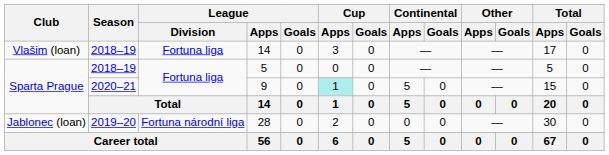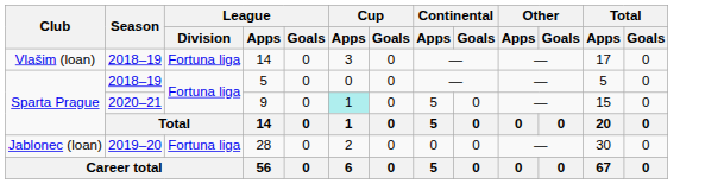 <table class="wikitable" style="text-align:center">
 <tr>
 <th rowspan=2>Club</th>
 <th rowspan=2>Season</th>
 <th colspan=3>League</th>
 <th colspan=2>Cup</th>
 <th colspan=2>Continental</th>
 <th colspan=2>Other</th>
 <th colspan=2>Total</th>
 </tr>
 <tr>
 <th>Division</th>
 <th>Apps</th>
 <th>Goals</th>
 <th>Apps</th>
 <th>Goals</th>
 <th>Apps</th>
 <th>Goals</th>
 <th>Apps</th>
 <th>Goals</th>
 <th>Apps</th>
 <th>Goals</th>
 </tr>
 <tr>
 <td><a href='#'>Vlašim</a> (loan)</td>
 <td><a href='#'>2018–19</a></td>
 <td><a href='#'>Fortuna liga</a></td>
 <td>14</td>
 <td>0</td>
 <td>3</td>
 <td>0</td>
 <td colspan="2">—</td>
 <td colspan="2">—</td>
 <td>17</td>
 <td>0</td>
 </tr>
 <tr>
 <td rowspan="3"><a href='#'>Sparta Prague</a></td>
 <td><a href='#'>2018–19</a></td>
 <td rowspan="2"><a href='#'>Fortuna liga</a></td>
 <td>5</td>
 <td>0</td>
 <td>0</td>
 <td>0</td>
 <td colspan="2">—</td>
 <td colspan="2">—</td>
 <td>5</td>
 <td>0</td>
 </tr>
 <tr>
 <td><a href='#'>2020–21</a></td>
 <td>9</td>
 <td>0</td>
 <td style="background: paleturquoise;">1</td>
 <td>0</td>
 <td>5</td>
 <td>0</td>
 <td colspan="2">—</td>
 <td>15</td>
 <td>0</td>
 </tr>
 <tr>
 <th colspan="2">Total</th>
 <th>14</th>
 <th>0</th>
 <th>1</th>
 <th>0</th>
 <th>5</th>
 <th>0</th>
 <th>0</th>
 <th>0</th>
 <th>20</th>
 <th>0</th>
 </tr>
 <tr>
 <td><a href='#'>Jablonec</a> (loan)</td>
 <td><a href='#'>2019–20</a></td>
-<td><a href='#'>Fortuna národní liga</a></td>
+<td><a href='#'>Fortuna liga</a></td>
 <td>28</td>
 <td>0</td>
 <td>2</td>
 <td>0</td>
 <td>0</td>
 <td>0</td>
 <td colspan="2">—</td>
 <td>30</td>
 <td>0</td>
 </tr>
 <tr>
 <th colspan="3">Career total</th>
 <th>56</th>
 <th>0</th>
 <th>6</th>
 <th>0</th>
 <th>5</th>
 <th>0</th>
 <th>0</th>
 <th>0</th>
 <th>67</th>
 <th>0</th>
 </tr>
 </table>
